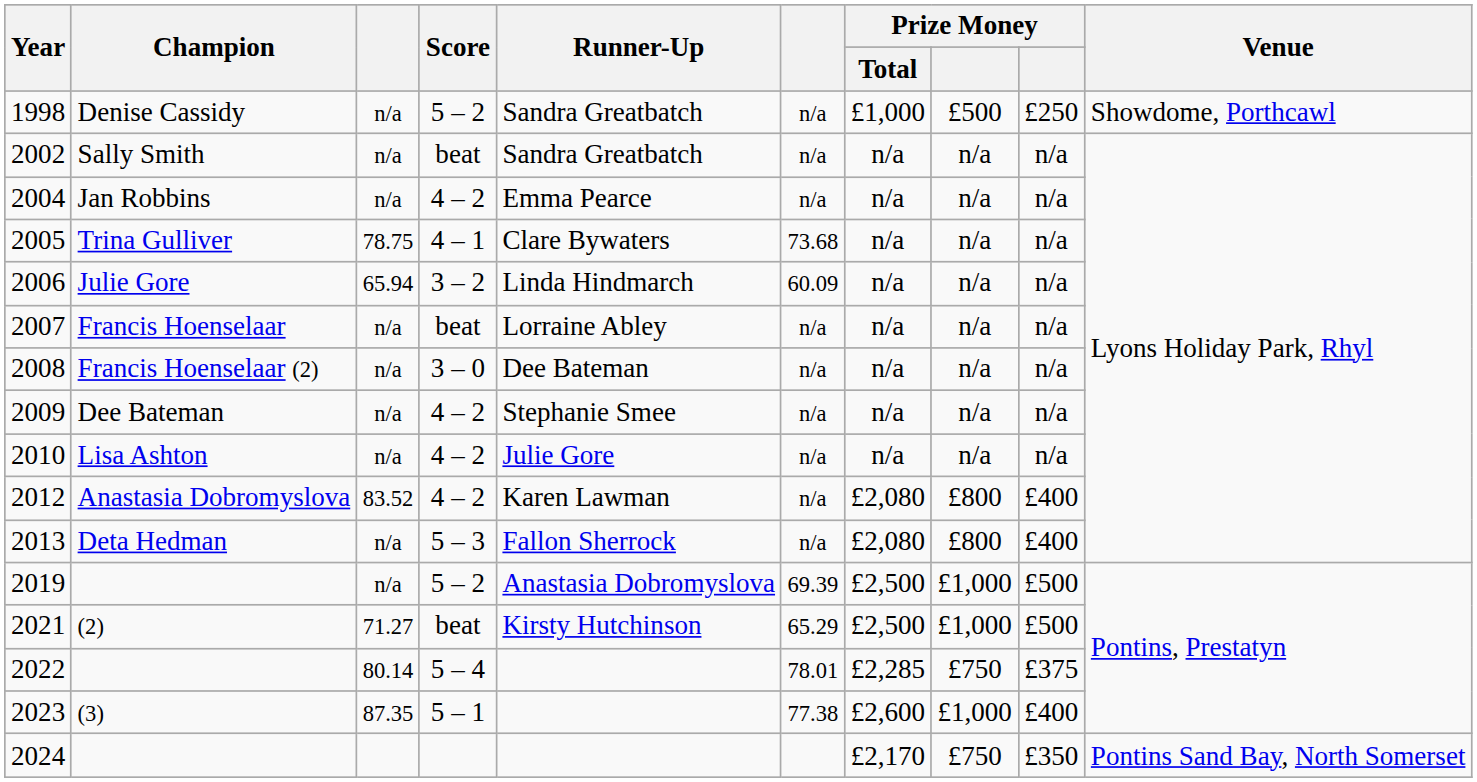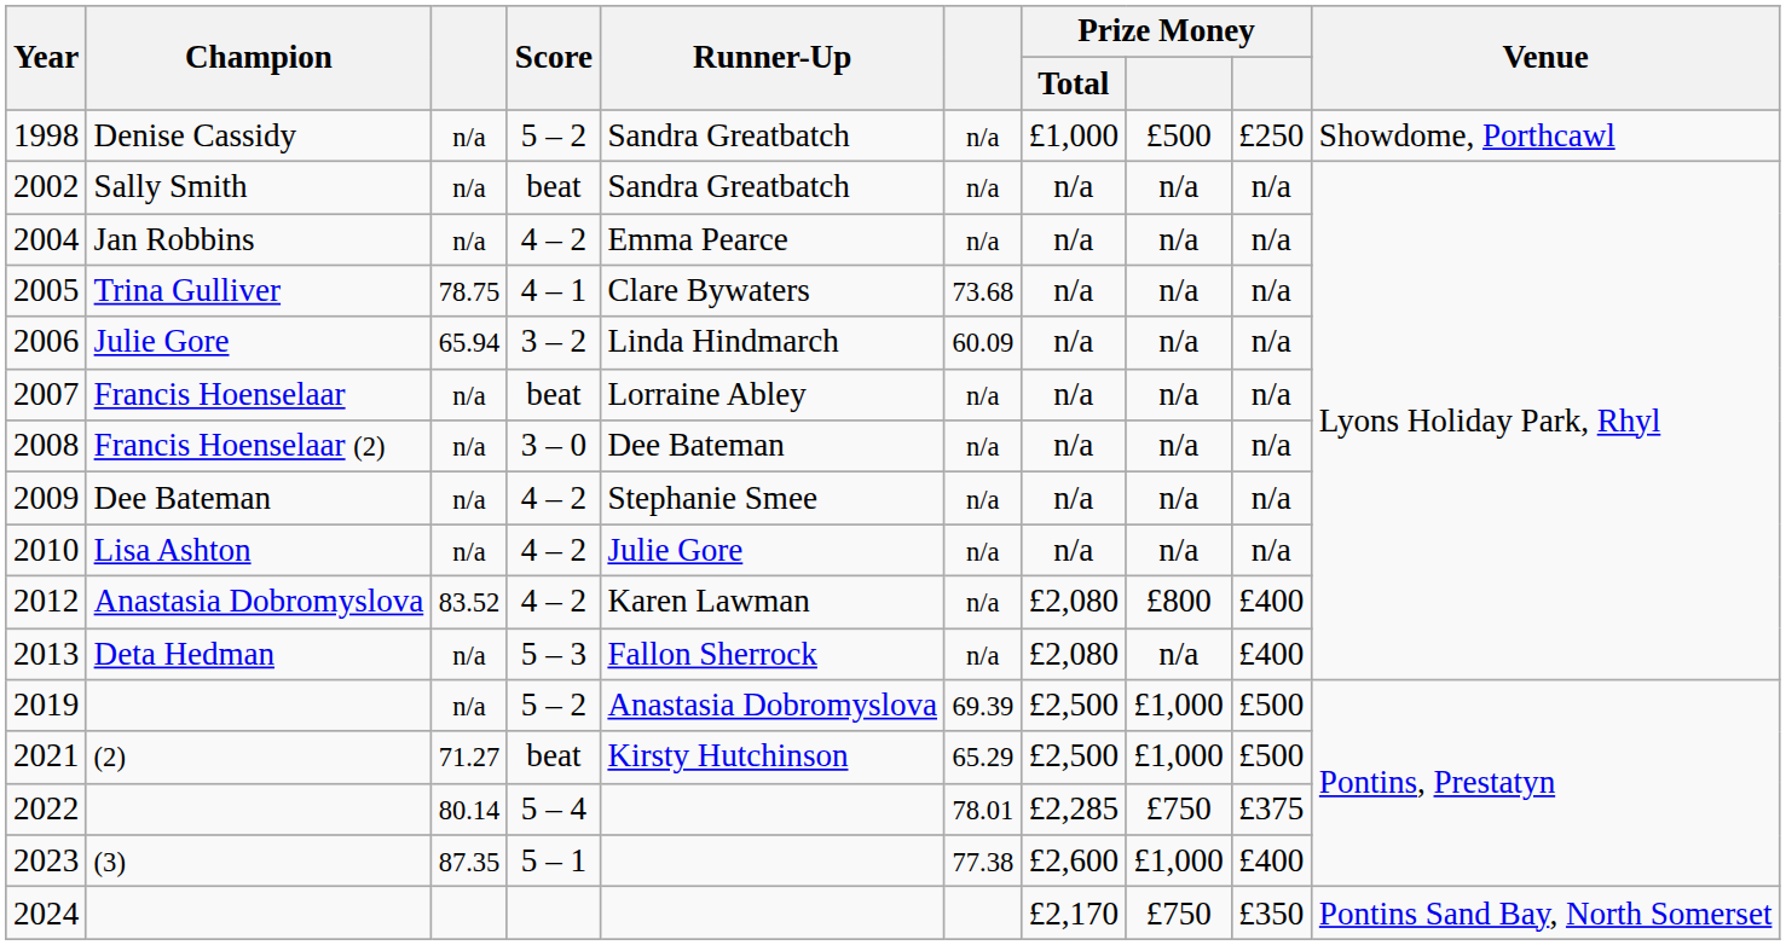 <table class="wikitable sortable">
 <tr>
 <th rowspan=2>Year</th>
 <th rowspan=2>Champion</th>
 <th rowspan=2></th>
 <th rowspan=2>Score</th>
 <th rowspan=2>Runner-Up</th>
 <th rowspan=2></th>
 <th colspan=3>Prize Money</th>
 <th rowspan=2>Venue</th>
 </tr>
 <tr>
 <th>Total</th>
 <th></th>
 <th></th>
 </tr>
 <tr>
 <td>1998</td>
 <td> Denise Cassidy</td>
 <td align=center><small><span>n/a</span></small></td>
 <td align=center>5 – 2</td>
 <td> Sandra Greatbatch</td>
 <td align=center><small><span>n/a</span></small></td>
 <td align=center>£1,000</td>
 <td align=center>£500</td>
 <td align=center>£250</td>
 <td> Showdome, <a href='#'>Porthcawl</a></td>
 </tr>
 <tr>
 <td>2002</td>
 <td> Sally Smith</td>
 <td align=center><small><span>n/a</span></small></td>
 <td align=center>beat</td>
 <td> Sandra Greatbatch</td>
 <td align=center><small><span>n/a</span></small></td>
 <td align=center>n/a</td>
 <td align=center>n/a</td>
 <td align=center>n/a</td>
 <td rowspan=10> Lyons Holiday Park, <a href='#'>Rhyl</a></td>
 </tr>
 <tr>
 <td>2004</td>
 <td> Jan Robbins</td>
 <td align=center><small><span>n/a</span></small></td>
 <td align=center>4 – 2</td>
 <td> Emma Pearce</td>
 <td align=center><small><span>n/a</span></small></td>
 <td align=center>n/a</td>
 <td align=center>n/a</td>
 <td align=center>n/a</td>
 </tr>
 <tr>
 <td>2005</td>
 <td> <a href='#'>Trina Gulliver</a></td>
 <td align=center><small><span>78.75</span></small></td>
 <td align=center>4 – 1</td>
 <td> Clare Bywaters</td>
 <td align=center><small><span>73.68</span></small></td>
 <td align=center>n/a</td>
 <td align=center>n/a</td>
 <td align=center>n/a</td>
 </tr>
 <tr>
 <td>2006</td>
 <td> <a href='#'>Julie Gore</a></td>
 <td align=center><small><span>65.94</span></small></td>
 <td align=center>3 – 2</td>
 <td> Linda Hindmarch</td>
 <td align=center><small><span>60.09</span></small></td>
 <td align=center>n/a</td>
 <td align=center>n/a</td>
 <td align=center>n/a</td>
 </tr>
 <tr>
 <td>2007</td>
 <td> <a href='#'>Francis Hoenselaar</a></td>
 <td align=center><small><span>n/a</span></small></td>
 <td align=center>beat</td>
 <td> Lorraine Abley</td>
 <td align=center><small><span>n/a</span></small></td>
 <td align=center>n/a</td>
 <td align=center>n/a</td>
 <td align=center>n/a</td>
 </tr>
 <tr>
 <td>2008</td>
 <td> <a href='#'>Francis Hoenselaar</a> <small>(2)</small></td>
 <td align=center><small><span>n/a</span></small></td>
 <td align=center>3 – 0</td>
 <td> Dee Bateman</td>
 <td align=center><small><span>n/a</span></small></td>
 <td align=center>n/a</td>
 <td align=center>n/a</td>
 <td align=center>n/a</td>
 </tr>
 <tr>
 <td>2009</td>
 <td> Dee Bateman</td>
 <td align=center><small><span>n/a</span></small></td>
 <td align=center>4 – 2</td>
 <td> Stephanie Smee</td>
 <td align=center><small><span>n/a</span></small></td>
 <td align=center>n/a</td>
 <td align=center>n/a</td>
 <td align=center>n/a</td>
 </tr>
 <tr>
 <td>2010</td>
 <td> <a href='#'>Lisa Ashton</a></td>
 <td align=center><small><span>n/a</span></small></td>
 <td align=center>4 – 2</td>
 <td> <a href='#'>Julie Gore</a></td>
 <td align=center><small><span>n/a</span></small></td>
 <td align=center>n/a</td>
 <td align=center>n/a</td>
 <td align=center>n/a</td>
 </tr>
 <tr>
 <td>2012</td>
 <td> <a href='#'>Anastasia Dobromyslova</a></td>
 <td align=center><small><span>83.52</span></small></td>
 <td align=center>4 – 2</td>
 <td> Karen Lawman</td>
 <td align=center><small><span>n/a</span></small></td>
 <td align=center>£2,080</td>
 <td align=center>£800</td>
 <td align=center>£400</td>
 </tr>
 <tr>
 <td>2013</td>
 <td> <a href='#'>Deta Hedman</a></td>
 <td align=center><small><span>n/a</span></small></td>
 <td align=center>5 – 3</td>
 <td> <a href='#'>Fallon Sherrock</a></td>
 <td align=center><small><span>n/a</span></small></td>
 <td align=center>£2,080</td>
-<td align=center>£800</td>
+<td align=center>n/a</td>
 <td align=center>£400</td>
 </tr>
 <tr>
 <td>2019</td>
 <td></td>
 <td align=center><small><span>n/a</span></small></td>
 <td align=center>5 – 2</td>
 <td> <a href='#'>Anastasia Dobromyslova</a></td>
 <td align=center><small><span>69.39</span></small></td>
 <td align=center>£2,500</td>
 <td align=center>£1,000</td>
 <td align=center>£500</td>
 <td rowspan=4> <a href='#'>Pontins</a>, <a href='#'>Prestatyn</a></td>
 </tr>
 <tr>
 <td>2021</td>
 <td> <small>(2)</small></td>
 <td align=center><small><span>71.27</span></small></td>
 <td align=center>beat</td>
 <td> <a href='#'>Kirsty Hutchinson</a></td>
 <td align=center><small><span>65.29</span></small></td>
 <td align=center>£2,500</td>
 <td align=center>£1,000</td>
 <td align=center>£500</td>
 </tr>
 <tr>
 <td>2022</td>
 <td></td>
 <td align=center><small><span>80.14</span></small></td>
 <td align=center>5 – 4</td>
 <td></td>
 <td align=center><small><span>78.01</span></small></td>
 <td align=center>£2,285</td>
 <td align=center>£750</td>
 <td align=center>£375</td>
 </tr>
 <tr>
 <td>2023</td>
 <td> <small>(3)</small></td>
 <td align=center><small><span>87.35</span></small></td>
 <td align=center>5 – 1</td>
 <td></td>
 <td align=center><small><span>77.38</span></small></td>
 <td align=center>£2,600</td>
 <td align=center>£1,000</td>
 <td align=center>£400</td>
 </tr>
 <tr>
 <td>2024</td>
 <td></td>
 <td align=center><small><span></span></small></td>
 <td align=center></td>
 <td></td>
 <td align=center><small><span></span></small></td>
 <td align=center>£2,170</td>
 <td align=center>£750</td>
 <td align=center>£350</td>
 <td> <a href='#'>Pontins Sand Bay</a>, <a href='#'>North Somerset</a></td>
 </tr>
 </table>
